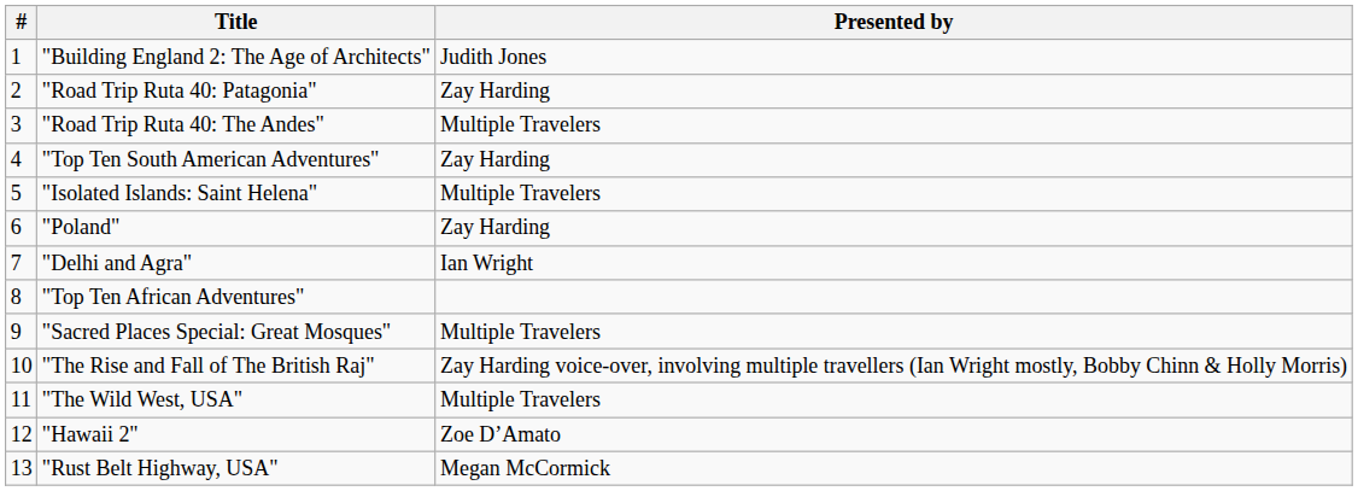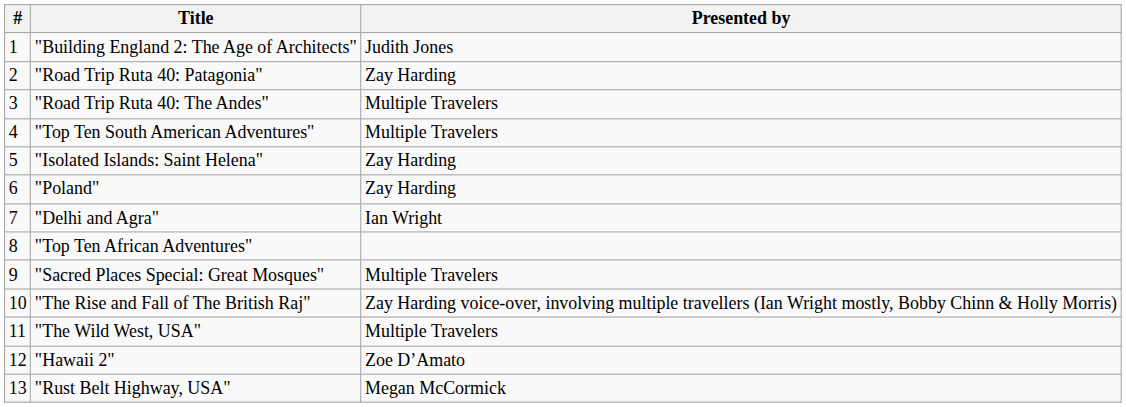 <table class="wikitable">
 <tr>
 <th>#</th>
 <th>Title</th>
 <th>Presented by</th>
 </tr>
 <tr>
 <td>1</td>
 <td>"Building England 2: The Age of Architects"</td>
 <td>Judith Jones</td>
 </tr>
 <tr>
 <td>2</td>
 <td>"Road Trip Ruta 40: Patagonia"</td>
 <td>Zay Harding</td>
 </tr>
 <tr>
 <td>3</td>
 <td>"Road Trip Ruta 40: The Andes"</td>
 <td>Multiple Travelers</td>
 </tr>
 <tr>
 <td>4</td>
 <td>"Top Ten South American Adventures"</td>
-<td>Zay Harding</td>
+<td>Multiple Travelers</td>
 </tr>
 <tr>
 <td>5</td>
 <td>"Isolated Islands: Saint Helena"</td>
-<td>Multiple Travelers</td>
+<td>Zay Harding</td>
 </tr>
 <tr>
 <td>6</td>
 <td>"Poland"</td>
 <td>Zay Harding</td>
 </tr>
 <tr>
 <td>7</td>
 <td>"Delhi and Agra"</td>
 <td>Ian Wright</td>
 </tr>
 <tr>
 <td>8</td>
 <td>"Top Ten African Adventures"</td>
 <td></td>
 </tr>
 <tr>
 <td>9</td>
 <td>"Sacred Places Special: Great Mosques"</td>
 <td>Multiple Travelers</td>
 </tr>
 <tr>
 <td>10</td>
 <td>"The Rise and Fall of The British Raj"</td>
 <td>Zay Harding voice-over, involving multiple travellers (Ian Wright mostly, Bobby Chinn & Holly Morris)</td>
 </tr>
 <tr>
 <td>11</td>
 <td>"The Wild West, USA"</td>
 <td>Multiple Travelers</td>
 </tr>
 <tr>
 <td>12</td>
 <td>"Hawaii 2"</td>
 <td>Zoe D’Amato</td>
 </tr>
 <tr>
 <td>13</td>
 <td>"Rust Belt Highway, USA"</td>
 <td>Megan McCormick</td>
 </tr>
 </table>
